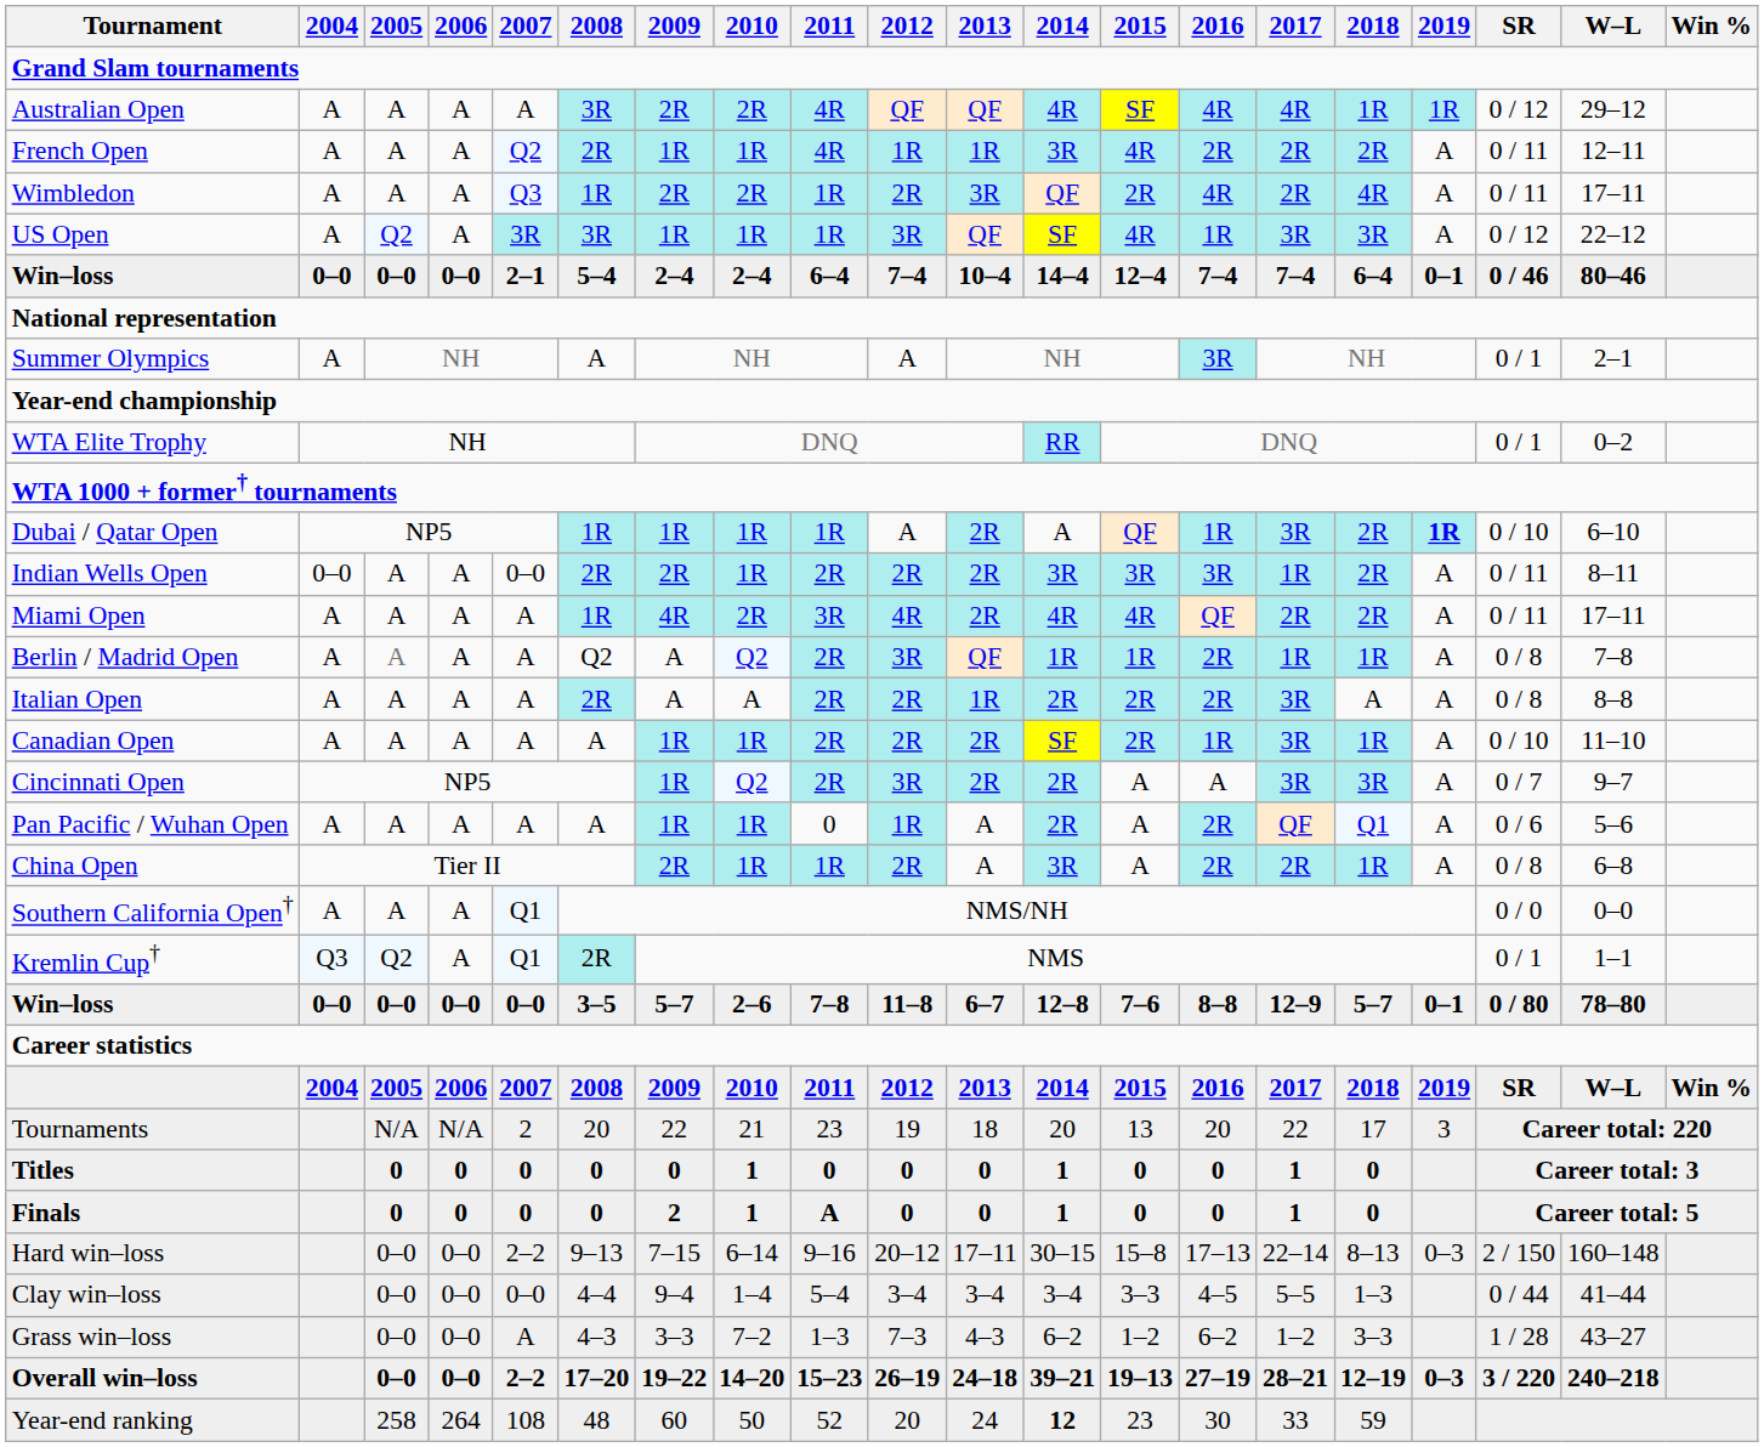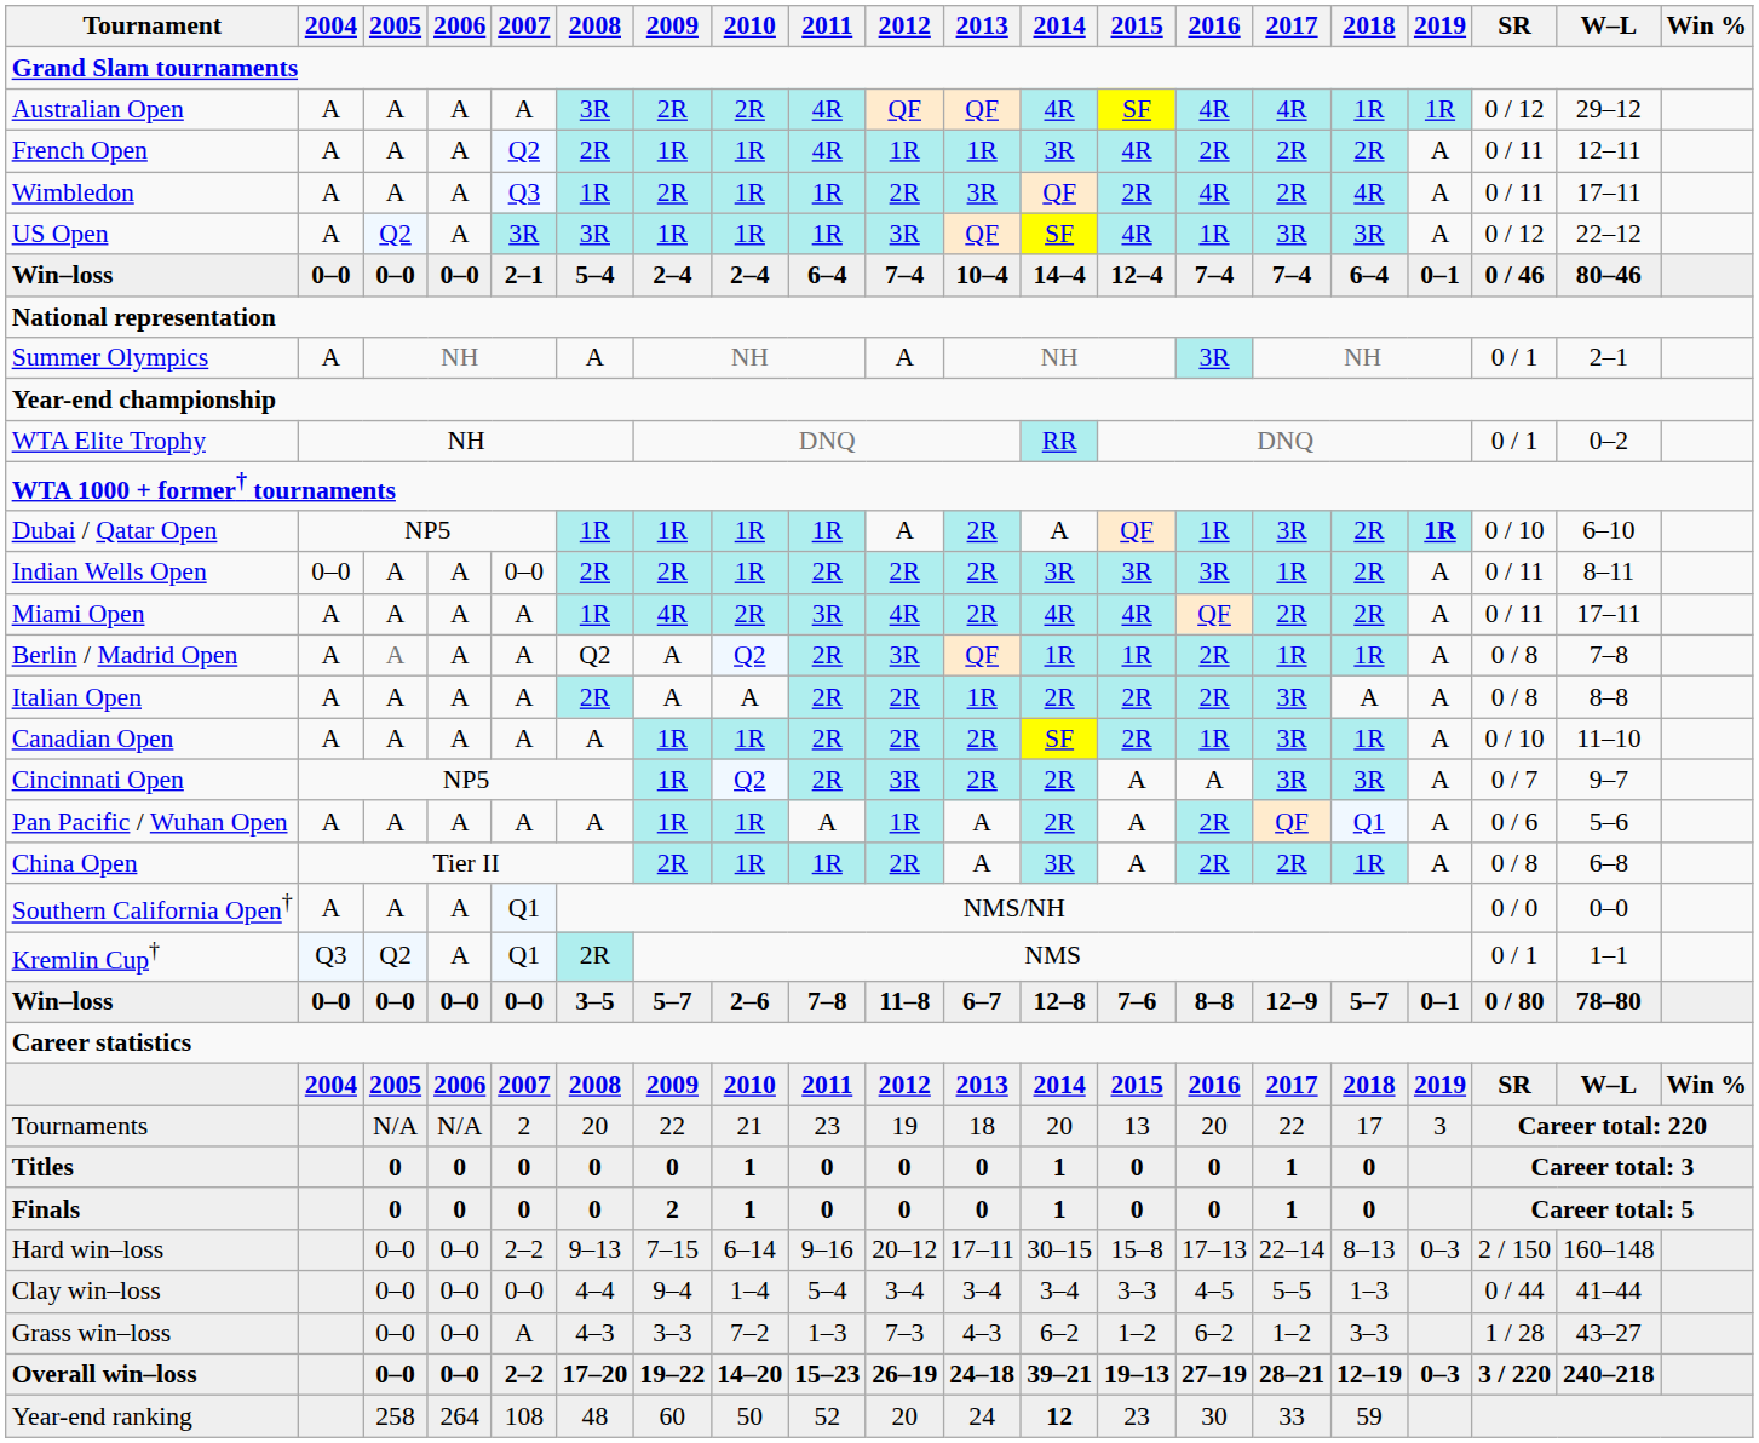 <table class="wikitable nowrap" style=text-align:center>
 <tr>
 <th>Tournament</th>
 <th><a href='#'>2004</a></th>
 <th><a href='#'>2005</a></th>
 <th><a href='#'>2006</a></th>
 <th><a href='#'>2007</a></th>
 <th><a href='#'>2008</a></th>
 <th><a href='#'>2009</a></th>
 <th><a href='#'>2010</a></th>
 <th><a href='#'>2011</a></th>
 <th><a href='#'>2012</a></th>
 <th><a href='#'>2013</a></th>
 <th><a href='#'>2014</a></th>
 <th><a href='#'>2015</a></th>
 <th><a href='#'>2016</a></th>
 <th><a href='#'>2017</a></th>
 <th><a href='#'>2018</a></th>
 <th><a href='#'>2019</a></th>
 <th>SR</th>
 <th>W–L</th>
 <th>Win %</th>
 </tr>
 <tr>
 <td colspan="20" align="left"><strong><a href='#'>Grand Slam tournaments</a></strong></td>
 </tr>
 <tr>
 <td align=left><a href='#'>Australian Open</a></td>
 <td>A</td>
 <td>A</td>
 <td>A</td>
 <td>A</td>
 <td bgcolor=afeeee><a href='#'>3R</a></td>
 <td bgcolor=afeeee><a href='#'>2R</a></td>
 <td bgcolor=afeeee><a href='#'>2R</a></td>
 <td bgcolor=afeeee><a href='#'>4R</a></td>
 <td bgcolor=ffebcd><a href='#'>QF</a></td>
 <td bgcolor=ffebcd><a href='#'>QF</a></td>
 <td bgcolor=afeeee><a href='#'>4R</a></td>
 <td bgcolor=yellow><a href='#'>SF</a></td>
 <td bgcolor=afeeee><a href='#'>4R</a></td>
 <td bgcolor=afeeee><a href='#'>4R</a></td>
 <td bgcolor=afeeee><a href='#'>1R</a></td>
 <td bgcolor=afeeee><a href='#'>1R</a></td>
 <td>0 / 12</td>
 <td>29–12</td>
 <td></td>
 </tr>
 <tr>
 <td align=left><a href='#'>French Open</a></td>
 <td>A</td>
 <td>A</td>
 <td>A</td>
 <td bgcolor=f0f8ff><a href='#'>Q2</a></td>
 <td bgcolor=afeeee><a href='#'>2R</a></td>
 <td bgcolor=afeeee><a href='#'>1R</a></td>
 <td bgcolor=afeeee><a href='#'>1R</a></td>
 <td bgcolor=afeeee><a href='#'>4R</a></td>
 <td bgcolor=afeeee><a href='#'>1R</a></td>
 <td bgcolor=afeeee><a href='#'>1R</a></td>
 <td bgcolor=afeeee><a href='#'>3R</a></td>
 <td bgcolor=afeeee><a href='#'>4R</a></td>
 <td bgcolor=afeeee><a href='#'>2R</a></td>
 <td bgcolor=afeeee><a href='#'>2R</a></td>
 <td bgcolor=afeeee><a href='#'>2R</a></td>
 <td>A</td>
 <td>0 / 11</td>
 <td>12–11</td>
 <td></td>
 </tr>
 <tr>
 <td align=left><a href='#'>Wimbledon</a></td>
 <td>A</td>
 <td>A</td>
 <td>A</td>
 <td bgcolor=f0f8ff><a href='#'>Q3</a></td>
 <td bgcolor=afeeee><a href='#'>1R</a></td>
 <td bgcolor=afeeee><a href='#'>2R</a></td>
-<td bgcolor=afeeee><a href='#'>2R</a></td>
+<td bgcolor=afeeee><a href='#'>1R</a></td>
 <td bgcolor=afeeee><a href='#'>1R</a></td>
 <td bgcolor=afeeee><a href='#'>2R</a></td>
 <td bgcolor=afeeee><a href='#'>3R</a></td>
 <td bgcolor=ffebcd><a href='#'>QF</a></td>
 <td bgcolor=afeeee><a href='#'>2R</a></td>
 <td bgcolor=afeeee><a href='#'>4R</a></td>
 <td bgcolor=afeeee><a href='#'>2R</a></td>
 <td bgcolor=afeeee><a href='#'>4R</a></td>
 <td>A</td>
 <td>0 / 11</td>
 <td>17–11</td>
 <td></td>
 </tr>
 <tr>
 <td align=left><a href='#'>US Open</a></td>
 <td>A</td>
 <td bgcolor="f0f8ff"><a href='#'>Q2</a></td>
 <td>A</td>
 <td bgcolor=afeeee><a href='#'>3R</a></td>
 <td bgcolor=afeeee><a href='#'>3R</a></td>
 <td bgcolor=afeeee><a href='#'>1R</a></td>
 <td bgcolor=afeeee><a href='#'>1R</a></td>
 <td bgcolor=afeeee><a href='#'>1R</a></td>
 <td bgcolor=afeeee><a href='#'>3R</a></td>
 <td bgcolor=ffebcd><a href='#'>QF</a></td>
 <td bgcolor=yellow><a href='#'>SF</a></td>
 <td bgcolor=afeeee><a href='#'>4R</a></td>
 <td bgcolor=afeeee><a href='#'>1R</a></td>
 <td bgcolor=afeeee><a href='#'>3R</a></td>
 <td bgcolor=afeeee><a href='#'>3R</a></td>
 <td>A</td>
 <td>0 / 12</td>
 <td>22–12</td>
 <td></td>
 </tr>
 <tr style=background:#efefef;font-weight:bold>
 <td align=left>Win–loss</td>
 <td>0–0</td>
 <td>0–0</td>
 <td>0–0</td>
 <td>2–1</td>
 <td>5–4</td>
 <td>2–4</td>
 <td>2–4</td>
 <td>6–4</td>
 <td>7–4</td>
 <td>10–4</td>
 <td>14–4</td>
 <td>12–4</td>
 <td>7–4</td>
 <td>7–4</td>
 <td>6–4</td>
 <td>0–1</td>
 <td>0 / 46</td>
 <td>80–46</td>
 <td></td>
 </tr>
 <tr>
 <td colspan="20" align="left"><strong>National representation</strong></td>
 </tr>
 <tr>
 <td align=left><a href='#'>Summer Olympics</a></td>
 <td>A</td>
 <td colspan="3" style="color:#767676">NH</td>
 <td>A</td>
 <td colspan=3 style=color:#767676>NH</td>
 <td>A</td>
 <td colspan=3 style=color:#767676>NH</td>
 <td bgcolor=afeeee><a href='#'>3R</a></td>
 <td colspan=3 style=color:#767676>NH</td>
 <td>0 / 1</td>
 <td>2–1</td>
 <td></td>
 </tr>
 <tr>
 <td colspan="20" align="left"><strong>Year-end championship</strong></td>
 </tr>
 <tr>
 <td align=left><a href='#'>WTA Elite Trophy</a></td>
 <td colspan="5">NH</td>
 <td colspan=5 style=color:#767676>DNQ</td>
 <td bgcolor=afeeee><a href='#'>RR</a></td>
 <td colspan=5 style=color:#767676>DNQ</td>
 <td>0 / 1</td>
 <td>0–2</td>
 <td></td>
 </tr>
 <tr>
 <td colspan="20" align="left"><strong><a href='#'>WTA 1000 + former<sup>†</sup> tournaments</a></strong></td>
 </tr>
 <tr>
 <td align=left><a href='#'>Dubai</a> / <a href='#'>Qatar Open</a></td>
 <td colspan="4">NP5</td>
 <td bgcolor=afeeee><a href='#'>1R</a></td>
 <td bgcolor=afeeee><a href='#'>1R</a></td>
 <td bgcolor=afeeee><a href='#'>1R</a></td>
 <td bgcolor=afeeee><a href='#'>1R</a></td>
 <td>A</td>
 <td bgcolor=afeeee><a href='#'>2R</a></td>
 <td>A</td>
 <td bgcolor=ffebcd><a href='#'>QF</a></td>
 <td bgcolor=afeeee><a href='#'>1R</a></td>
 <td bgcolor=afeeee><a href='#'>3R</a></td>
 <td bgcolor=afeeee><a href='#'>2R</a></td>
 <td bgcolor=afeeee><strong><a href='#'>1R</a></strong></td>
 <td>0 / 10</td>
 <td>6–10</td>
 <td></td>
 </tr>
 <tr>
 <td align=left><a href='#'>Indian Wells Open</a></td>
 <td>0–0</td>
 <td>A</td>
 <td>A</td>
 <td>0–0</td>
 <td bgcolor=afeeee><a href='#'>2R</a></td>
 <td bgcolor=afeeee><a href='#'>2R</a></td>
 <td bgcolor=afeeee><a href='#'>1R</a></td>
 <td bgcolor=afeeee><a href='#'>2R</a></td>
 <td bgcolor=afeeee><a href='#'>2R</a></td>
 <td bgcolor=afeeee><a href='#'>2R</a></td>
 <td bgcolor=afeeee><a href='#'>3R</a></td>
 <td bgcolor=afeeee><a href='#'>3R</a></td>
 <td bgcolor=afeeee><a href='#'>3R</a></td>
 <td bgcolor=afeeee><a href='#'>1R</a></td>
 <td bgcolor=afeeee><a href='#'>2R</a></td>
 <td>A</td>
 <td>0 / 11</td>
 <td>8–11</td>
 <td></td>
 </tr>
 <tr>
 <td align=left><a href='#'>Miami Open</a></td>
 <td>A</td>
 <td>A</td>
 <td>A</td>
 <td>A</td>
 <td bgcolor=afeeee><a href='#'>1R</a></td>
 <td bgcolor=afeeee><a href='#'>4R</a></td>
 <td bgcolor=afeeee><a href='#'>2R</a></td>
 <td bgcolor=afeeee><a href='#'>3R</a></td>
 <td bgcolor=afeeee><a href='#'>4R</a></td>
 <td bgcolor=afeeee><a href='#'>2R</a></td>
 <td bgcolor=afeeee><a href='#'>4R</a></td>
 <td bgcolor=afeeee><a href='#'>4R</a></td>
 <td bgcolor=ffebcd><a href='#'>QF</a></td>
 <td bgcolor=afeeee><a href='#'>2R</a></td>
 <td bgcolor=afeeee><a href='#'>2R</a></td>
 <td>A</td>
 <td>0 / 11</td>
 <td>17–11</td>
 <td></td>
 </tr>
 <tr>
 <td align=left><a href='#'>Berlin</a> / <a href='#'>Madrid Open</a></td>
 <td>A</td>
 <td style="color:#767676">A</td>
 <td>A</td>
 <td>A</td>
 <td>Q2</td>
 <td>A</td>
 <td bgcolor=f0f8ff><a href='#'>Q2</a></td>
 <td bgcolor=afeeee><a href='#'>2R</a></td>
 <td bgcolor=afeeee><a href='#'>3R</a></td>
 <td bgcolor=ffebcd><a href='#'>QF</a></td>
 <td bgcolor=afeeee><a href='#'>1R</a></td>
 <td bgcolor=afeeee><a href='#'>1R</a></td>
 <td bgcolor=afeeee><a href='#'>2R</a></td>
 <td bgcolor=afeeee><a href='#'>1R</a></td>
 <td bgcolor=afeeee><a href='#'>1R</a></td>
 <td>A</td>
 <td>0 / 8</td>
 <td>7–8</td>
 <td></td>
 </tr>
 <tr>
 <td align=left><a href='#'>Italian Open</a></td>
 <td>A</td>
 <td>A</td>
 <td>A</td>
 <td>A</td>
 <td bgcolor=afeeee><a href='#'>2R</a></td>
 <td>A</td>
 <td>A</td>
 <td bgcolor=afeeee><a href='#'>2R</a></td>
 <td bgcolor=afeeee><a href='#'>2R</a></td>
 <td bgcolor=afeeee><a href='#'>1R</a></td>
 <td bgcolor=afeeee><a href='#'>2R</a></td>
 <td bgcolor=afeeee><a href='#'>2R</a></td>
 <td bgcolor=afeeee><a href='#'>2R</a></td>
 <td bgcolor=afeeee><a href='#'>3R</a></td>
 <td>A</td>
 <td>A</td>
 <td>0 / 8</td>
 <td>8–8</td>
 <td></td>
 </tr>
 <tr>
 <td align=left><a href='#'>Canadian Open</a></td>
 <td>A</td>
 <td>A</td>
 <td>A</td>
 <td>A</td>
 <td>A</td>
 <td bgcolor=afeeee><a href='#'>1R</a></td>
 <td bgcolor=afeeee><a href='#'>1R</a></td>
 <td bgcolor=afeeee><a href='#'>2R</a></td>
 <td bgcolor=afeeee><a href='#'>2R</a></td>
 <td bgcolor=afeeee><a href='#'>2R</a></td>
 <td bgcolor=yellow><a href='#'>SF</a></td>
 <td bgcolor=afeeee><a href='#'>2R</a></td>
 <td bgcolor=afeeee><a href='#'>1R</a></td>
 <td bgcolor=afeeee><a href='#'>3R</a></td>
 <td bgcolor=afeeee><a href='#'>1R</a></td>
 <td>A</td>
 <td>0 / 10</td>
 <td>11–10</td>
 <td></td>
 </tr>
 <tr>
 <td align=left><a href='#'>Cincinnati Open</a></td>
 <td colspan="5">NP5</td>
 <td bgcolor=afeeee><a href='#'>1R</a></td>
 <td bgcolor=f0f8ff><a href='#'>Q2</a></td>
 <td bgcolor=afeeee><a href='#'>2R</a></td>
 <td bgcolor=afeeee><a href='#'>3R</a></td>
 <td bgcolor=afeeee><a href='#'>2R</a></td>
 <td bgcolor=afeeee><a href='#'>2R</a></td>
 <td>A</td>
 <td>A</td>
 <td bgcolor=afeeee><a href='#'>3R</a></td>
 <td bgcolor=afeeee><a href='#'>3R</a></td>
 <td>A</td>
 <td>0 / 7</td>
 <td>9–7</td>
 <td></td>
 </tr>
 <tr>
 <td align=left><a href='#'>Pan Pacific</a> / <a href='#'>Wuhan Open</a></td>
 <td>A</td>
 <td>A</td>
 <td>A</td>
 <td>A</td>
 <td>A</td>
 <td bgcolor=afeeee><a href='#'>1R</a></td>
 <td bgcolor=afeeee><a href='#'>1R</a></td>
-<td>0</td>
+<td>A</td>
 <td bgcolor=afeeee><a href='#'>1R</a></td>
 <td>A</td>
 <td bgcolor=afeeee><a href='#'>2R</a></td>
 <td>A</td>
 <td bgcolor=afeeee><a href='#'>2R</a></td>
 <td bgcolor=ffebcd><a href='#'>QF</a></td>
 <td bgcolor=f0f8ff><a href='#'>Q1</a></td>
 <td>A</td>
 <td>0 / 6</td>
 <td>5–6</td>
 <td></td>
 </tr>
 <tr>
 <td align=left><a href='#'>China Open</a></td>
 <td colspan="5">Tier II</td>
 <td bgcolor=afeeee><a href='#'>2R</a></td>
 <td bgcolor=afeeee><a href='#'>1R</a></td>
 <td bgcolor=afeeee><a href='#'>1R</a></td>
 <td bgcolor=afeeee><a href='#'>2R</a></td>
 <td>A</td>
 <td bgcolor=afeeee><a href='#'>3R</a></td>
 <td>A</td>
 <td bgcolor=afeeee><a href='#'>2R</a></td>
 <td bgcolor=afeeee><a href='#'>2R</a></td>
 <td bgcolor=afeeee><a href='#'>1R</a></td>
 <td>A</td>
 <td>0 / 8</td>
 <td>6–8</td>
 <td></td>
 </tr>
 <tr>
 <td align=left><a href='#'>Southern California Open</a><sup>†</sup></td>
 <td>A</td>
 <td>A</td>
 <td>A</td>
 <td bgcolor=f0f8ff>Q1</td>
 <td colspan="12">NMS/NH</td>
 <td>0 / 0</td>
 <td>0–0</td>
 <td></td>
 </tr>
 <tr>
 <td align=left><a href='#'>Kremlin Cup</a><sup>†</sup></td>
 <td bgcolor=f0f8ff>Q3</td>
 <td bgcolor=f0f8ff>Q2</td>
 <td>A</td>
 <td bgcolor=f0f8ff>Q1</td>
 <td bgcolor=afeeee>2R</td>
 <td colspan="11">NMS</td>
 <td>0 / 1</td>
 <td>1–1</td>
 <td></td>
 </tr>
 <tr style="background:#efefef;font-weight:bold">
 <td align=left>Win–loss</td>
 <td>0–0</td>
 <td>0–0</td>
 <td>0–0</td>
 <td>0–0</td>
 <td>3–5</td>
 <td>5–7</td>
 <td>2–6</td>
 <td>7–8</td>
 <td>11–8</td>
 <td>6–7</td>
 <td>12–8</td>
 <td>7–6</td>
 <td>8–8</td>
 <td>12–9</td>
 <td>5–7</td>
 <td>0–1</td>
 <td>0 / 80</td>
 <td>78–80</td>
 <td></td>
 </tr>
 <tr>
 <td colspan="20" align="left"><strong>Career statistics</strong></td>
 </tr>
 <tr style="background:#efefef;font-weight:bold">
 <td></td>
 <td><a href='#'>2004</a></td>
 <td><a href='#'>2005</a></td>
 <td><a href='#'>2006</a></td>
 <td><a href='#'>2007</a></td>
 <td><a href='#'>2008</a></td>
 <td><a href='#'>2009</a></td>
 <td><a href='#'>2010</a></td>
 <td><a href='#'>2011</a></td>
 <td><a href='#'>2012</a></td>
 <td><a href='#'>2013</a></td>
 <td><a href='#'>2014</a></td>
 <td><a href='#'>2015</a></td>
 <td><a href='#'>2016</a></td>
 <td><a href='#'>2017</a></td>
 <td><a href='#'>2018</a></td>
 <td><a href='#'>2019</a></td>
 <td>SR</td>
 <td>W–L</td>
 <td>Win %</td>
 </tr>
 <tr bgcolor="efefef">
 <td align="left">Tournaments</td>
 <td></td>
 <td>N/A</td>
 <td>N/A</td>
 <td>2</td>
 <td>20</td>
 <td>22</td>
 <td>21</td>
 <td>23</td>
 <td>19</td>
 <td>18</td>
 <td>20</td>
 <td>13</td>
 <td>20</td>
 <td>22</td>
 <td>17</td>
 <td>3</td>
 <td colspan="3"><strong>Career total: 220</strong></td>
 </tr>
 <tr style="background:#efefef;font-weight:bold">
 <td align="left">Titles</td>
 <td></td>
 <td>0</td>
 <td>0</td>
 <td>0</td>
 <td>0</td>
 <td>0</td>
 <td>1</td>
 <td>0</td>
 <td>0</td>
 <td>0</td>
 <td>1</td>
 <td>0</td>
 <td>0</td>
 <td>1</td>
 <td>0</td>
 <td></td>
 <td colspan="3">Career total: 3</td>
 </tr>
 <tr style="background:#efefef;font-weight:bold">
 <td align="left">Finals</td>
 <td></td>
 <td>0</td>
 <td>0</td>
 <td>0</td>
 <td>0</td>
 <td>2</td>
 <td>1</td>
-<td>A</td>
+<td>0</td>
 <td>0</td>
 <td>0</td>
 <td>1</td>
 <td>0</td>
 <td>0</td>
 <td>1</td>
 <td>0</td>
 <td></td>
 <td colspan="3">Career total: 5</td>
 </tr>
 <tr bgcolor="efefef">
 <td align="left">Hard win–loss</td>
 <td></td>
 <td>0–0</td>
 <td>0–0</td>
 <td>2–2</td>
 <td>9–13</td>
 <td>7–15</td>
 <td>6–14</td>
 <td>9–16</td>
 <td>20–12</td>
 <td>17–11</td>
 <td>30–15</td>
 <td>15–8</td>
 <td>17–13</td>
 <td>22–14</td>
 <td>8–13</td>
 <td>0–3</td>
 <td>2 / 150</td>
 <td>160–148</td>
 <td></td>
 </tr>
 <tr bgcolor="efefef">
 <td align="left">Clay win–loss</td>
 <td></td>
 <td>0–0</td>
 <td>0–0</td>
 <td>0–0</td>
 <td>4–4</td>
 <td>9–4</td>
 <td>1–4</td>
 <td>5–4</td>
 <td>3–4</td>
 <td>3–4</td>
 <td>3–4</td>
 <td>3–3</td>
 <td>4–5</td>
 <td>5–5</td>
 <td>1–3</td>
 <td></td>
 <td>0 / 44</td>
 <td>41–44</td>
 <td></td>
 </tr>
 <tr bgcolor="efefef">
 <td align="left">Grass win–loss</td>
 <td></td>
 <td>0–0</td>
 <td>0–0</td>
 <td>A</td>
 <td>4–3</td>
 <td>3–3</td>
 <td>7–2</td>
 <td>1–3</td>
 <td>7–3</td>
 <td>4–3</td>
 <td>6–2</td>
 <td>1–2</td>
 <td>6–2</td>
 <td>1–2</td>
 <td>3–3</td>
 <td></td>
 <td>1 / 28</td>
 <td>43–27</td>
 <td></td>
 </tr>
 <tr style="background:#efefef;font-weight:bold">
 <td align="left">Overall win–loss</td>
 <td></td>
 <td>0–0</td>
 <td>0–0</td>
 <td>2–2</td>
 <td>17–20</td>
 <td>19–22</td>
 <td>14–20</td>
 <td>15–23</td>
 <td>26–19</td>
 <td>24–18</td>
 <td>39–21</td>
 <td>19–13</td>
 <td>27–19</td>
 <td>28–21</td>
 <td>12–19</td>
 <td>0–3</td>
 <td>3 / 220</td>
 <td>240–218</td>
 <td></td>
 </tr>
 <tr bgcolor="efefef">
 <td align="left">Year-end ranking</td>
 <td></td>
 <td>258</td>
 <td>264</td>
 <td>108</td>
 <td>48</td>
 <td>60</td>
 <td>50</td>
 <td>52</td>
 <td>20</td>
 <td>24</td>
 <td><strong>12</strong></td>
 <td>23</td>
 <td>30</td>
 <td>33</td>
 <td>59</td>
 <td></td>
 <td colspan="3"></td>
 </tr>
 </table>
